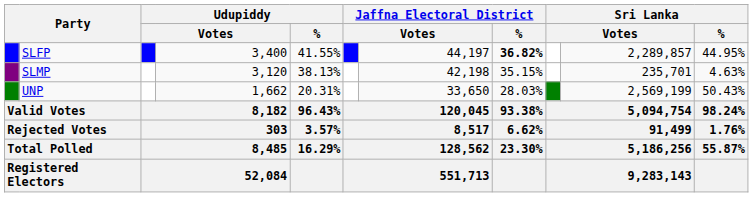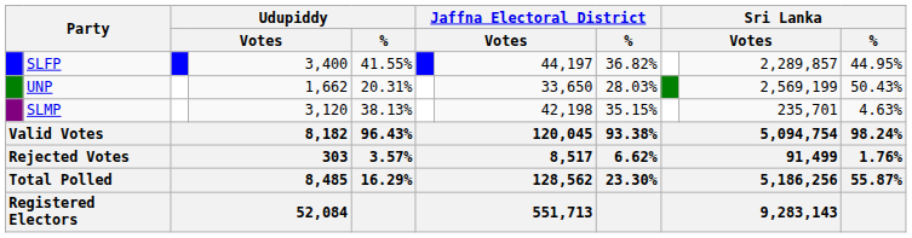 <table class="wikitable">
 <tr>
 <th colspan="2" width="144px"rowspan="2">Party</th>
 <th colspan="3" width="216px">Udupiddy</th>
 <th colspan="3" width="216px"><a href='#'>Jaffna Electoral District</a></th>
 <th colspan="3" width="216px">Sri Lanka</th>
 </tr>
 <tr>
 <th colspan="2" width="144px">Votes</th>
 <th>%</th>
 <th colspan="2" width="144px">Votes</th>
 <th>%</th>
 <th colspan="2" width="144px">Votes</th>
 <th>%</th>
 </tr>
 <tr>
 <td style="background-color:blue;" width="10px"></td>
 <td style="text-align:left;"><a href='#'>SLFP</a></td>
 <td style="background-color:blue;" width="10px"></td>
 <td style="text-align:right;">3,400</td>
 <td style="text-align:right;">41.55%</td>
 <td style="background-color:blue;" width="10px"></td>
 <td style="text-align:right;">44,197</td>
-<td style="text-align:right;"><strong>36.82%</strong></td>
+<td style="text-align:right;">36.82%</td>
 <td style="background-color:white;" width="10px"></td>
 <td style="text-align:right;">2,289,857</td>
 <td style="text-align:right;">44.95%</td>
+</tr>
+<tr>
+<td style="background-color:green;" width="10px"></td>
+<td style="text-align:left;"><a href='#'>UNP</a></td>
+<td style="background-color:white;" width="10px"></td>
+<td style="text-align:right;">1,662</td>
+<td style="text-align:right;">20.31%</td>
+<td style="background-color:white;" width="10px"></td>
+<td style="text-align:right;">33,650</td>
+<td style="text-align:right;">28.03%</td>
+<td style="background-color:green;" width="10px"></td>
+<td style="text-align:right;">2,569,199</td>
+<td style="text-align:right;">50.43%</td>
 </tr>
 <tr>
 <td style="background-color:purple;" width="10px"></td>
 <td style="text-align:left;"><a href='#'>SLMP</a></td>
 <td style="background-color:white;" width="10px"></td>
 <td style="text-align:right;">3,120</td>
 <td style="text-align:right;">38.13%</td>
 <td style="background-color:white;" width="10px"></td>
 <td style="text-align:right;">42,198</td>
 <td style="text-align:right;">35.15%</td>
 <td style="background-color:white;" width="10px"></td>
 <td style="text-align:right;">235,701</td>
 <td style="text-align:right;">4.63%</td>
-</tr>
-<tr>
-<td style="background-color:green;" width="10px"></td>
-<td style="text-align:left;"><a href='#'>UNP</a></td>
-<td style="background-color:white;" width="10px"></td>
-<td style="text-align:right;">1,662</td>
-<td style="text-align:right;">20.31%</td>
-<td style="background-color:white;" width="10px"></td>
-<td style="text-align:right;">33,650</td>
-<td style="text-align:right;">28.03%</td>
-<td style="background-color:green;" width="10px"></td>
-<td style="text-align:right;">2,569,199</td>
-<td style="text-align:right;">50.43%</td>
 </tr>
 <tr>
 <th colspan="2" width="144px"style="text-align:left;">Valid Votes</th>
 <th style="text-align:right;"colspan="2" width="144px">8,182</th>
 <th style="text-align:right;">96.43%</th>
 <th style="text-align:right;"colspan="2" width="144px">120,045</th>
 <th style="text-align:right;">93.38%</th>
 <th style="text-align:right;"colspan="2" width="144px">5,094,754</th>
 <th style="text-align:right;">98.24%</th>
 </tr>
 <tr>
 <th colspan="2" width="144px"style="text-align:left;">Rejected Votes</th>
 <th style="text-align:right;"colspan="2" width="144px">303</th>
 <th style="text-align:right;">3.57%</th>
 <th style="text-align:right;"colspan="2" width="144px">8,517</th>
 <th style="text-align:right;">6.62%</th>
 <th style="text-align:right;"colspan="2" width="144px">91,499</th>
 <th style="text-align:right;">1.76%</th>
 </tr>
 <tr>
 <th colspan="2" width="144px"style="text-align:left;">Total Polled</th>
 <th style="text-align:right;"colspan="2" width="144px">8,485</th>
 <th style="text-align:right;">16.29%</th>
 <th style="text-align:right;"colspan="2" width="144px">128,562</th>
 <th style="text-align:right;">23.30%</th>
 <th style="text-align:right;"colspan="2" width="144px">5,186,256</th>
 <th style="text-align:right;">55.87%</th>
 </tr>
 <tr>
 <th colspan="2" width="144px"style="text-align:left;">Registered Electors</th>
 <th style="text-align:right;"colspan="2" width="144px">52,084</th>
 <th></th>
 <th style="text-align:right;"colspan="2" width="144px">551,713</th>
 <th></th>
 <th style="text-align:right;"colspan="2" width="144px">9,283,143</th>
 <th></th>
 </tr>
 </table>
